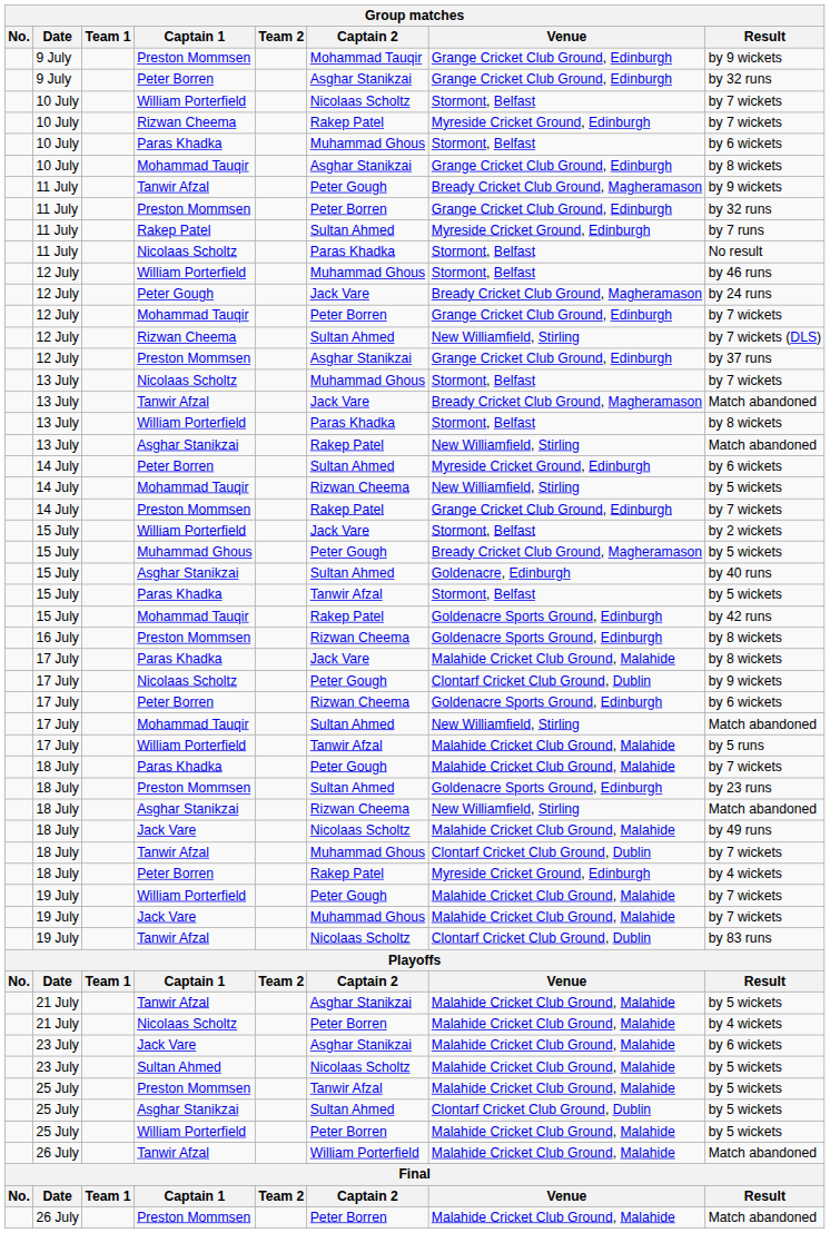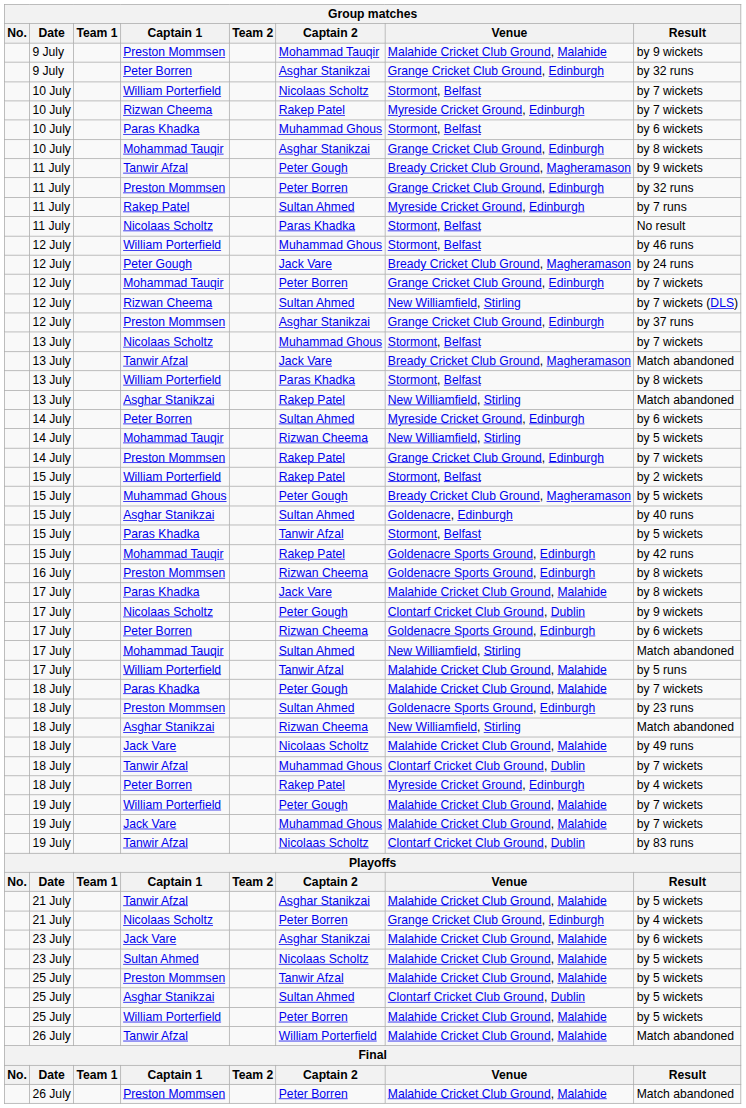 <table class="wikitable">
 <tr>
 <th colspan="8">Group matches</th>
 </tr>
 <tr>
 <th>No.</th>
 <th>Date</th>
 <th>Team 1</th>
 <th>Captain 1</th>
 <th>Team 2</th>
 <th>Captain 2</th>
 <th>Venue</th>
 <th>Result</th>
 </tr>
 <tr>
 <td></td>
 <td>9 July</td>
 <td></td>
 <td><a href='#'>Preston Mommsen</a></td>
 <td></td>
 <td><a href='#'>Mohammad Tauqir</a></td>
-<td><a href='#'>Grange Cricket Club Ground</a>, <a href='#'>Edinburgh</a></td>
+<td><a href='#'>Malahide Cricket Club Ground</a>, <a href='#'>Malahide</a></td>
 <td> by 9 wickets</td>
 </tr>
 <tr>
 <td></td>
 <td>9 July</td>
 <td></td>
 <td><a href='#'>Peter Borren</a></td>
 <td></td>
 <td><a href='#'>Asghar Stanikzai</a></td>
 <td><a href='#'>Grange Cricket Club Ground</a>, <a href='#'>Edinburgh</a></td>
 <td> by 32 runs</td>
 </tr>
 <tr>
 <td></td>
 <td>10 July</td>
 <td></td>
 <td><a href='#'>William Porterfield</a></td>
 <td></td>
 <td><a href='#'>Nicolaas Scholtz</a></td>
 <td><a href='#'>Stormont</a>, <a href='#'>Belfast</a></td>
 <td> by 7 wickets</td>
 </tr>
 <tr>
 <td></td>
 <td>10 July</td>
 <td></td>
 <td><a href='#'>Rizwan Cheema</a></td>
 <td></td>
 <td><a href='#'>Rakep Patel</a></td>
 <td><a href='#'>Myreside Cricket Ground</a>, <a href='#'>Edinburgh</a></td>
 <td> by 7 wickets</td>
 </tr>
 <tr>
 <td></td>
 <td>10 July</td>
 <td></td>
 <td><a href='#'>Paras Khadka</a></td>
 <td></td>
 <td><a href='#'>Muhammad Ghous</a></td>
 <td><a href='#'>Stormont</a>, <a href='#'>Belfast</a></td>
 <td> by 6 wickets</td>
 </tr>
 <tr>
 <td></td>
 <td>10 July</td>
 <td></td>
 <td><a href='#'>Mohammad Tauqir</a></td>
 <td></td>
 <td><a href='#'>Asghar Stanikzai</a></td>
 <td><a href='#'>Grange Cricket Club Ground</a>, <a href='#'>Edinburgh</a></td>
 <td> by 8 wickets</td>
 </tr>
 <tr>
 <td></td>
 <td>11 July</td>
 <td></td>
 <td><a href='#'>Tanwir Afzal</a></td>
 <td></td>
 <td><a href='#'>Peter Gough</a></td>
 <td><a href='#'>Bready Cricket Club Ground</a>, <a href='#'>Magheramason</a></td>
 <td> by 9 wickets</td>
 </tr>
 <tr>
 <td></td>
 <td>11 July</td>
 <td></td>
 <td><a href='#'>Preston Mommsen</a></td>
 <td></td>
 <td><a href='#'>Peter Borren</a></td>
 <td><a href='#'>Grange Cricket Club Ground</a>, <a href='#'>Edinburgh</a></td>
 <td> by 32 runs</td>
 </tr>
 <tr>
 <td></td>
 <td>11 July</td>
 <td></td>
 <td><a href='#'>Rakep Patel</a></td>
 <td></td>
 <td><a href='#'>Sultan Ahmed</a></td>
 <td><a href='#'>Myreside Cricket Ground</a>, <a href='#'>Edinburgh</a></td>
 <td> by 7 runs</td>
 </tr>
 <tr>
 <td></td>
 <td>11 July</td>
 <td></td>
 <td><a href='#'>Nicolaas Scholtz</a></td>
 <td></td>
 <td><a href='#'>Paras Khadka</a></td>
 <td><a href='#'>Stormont</a>, <a href='#'>Belfast</a></td>
 <td>No result</td>
 </tr>
 <tr>
 <td></td>
 <td>12 July</td>
 <td></td>
 <td><a href='#'>William Porterfield</a></td>
 <td></td>
 <td><a href='#'>Muhammad Ghous</a></td>
 <td><a href='#'>Stormont</a>, <a href='#'>Belfast</a></td>
 <td> by 46 runs</td>
 </tr>
 <tr>
 <td></td>
 <td>12 July</td>
 <td></td>
 <td><a href='#'>Peter Gough</a></td>
 <td></td>
 <td><a href='#'>Jack Vare</a></td>
 <td><a href='#'>Bready Cricket Club Ground</a>, <a href='#'>Magheramason</a></td>
 <td> by 24 runs</td>
 </tr>
 <tr>
 <td></td>
 <td>12 July</td>
 <td></td>
 <td><a href='#'>Mohammad Tauqir</a></td>
 <td></td>
 <td><a href='#'>Peter Borren</a></td>
 <td><a href='#'>Grange Cricket Club Ground</a>, <a href='#'>Edinburgh</a></td>
 <td> by 7 wickets</td>
 </tr>
 <tr>
 <td></td>
 <td>12 July</td>
 <td></td>
 <td><a href='#'>Rizwan Cheema</a></td>
 <td></td>
 <td><a href='#'>Sultan Ahmed</a></td>
 <td><a href='#'>New Williamfield</a>, <a href='#'>Stirling</a></td>
 <td> by 7 wickets (<a href='#'>DLS</a>)</td>
 </tr>
 <tr>
 <td></td>
 <td>12 July</td>
 <td></td>
 <td><a href='#'>Preston Mommsen</a></td>
 <td></td>
 <td><a href='#'>Asghar Stanikzai</a></td>
 <td><a href='#'>Grange Cricket Club Ground</a>, <a href='#'>Edinburgh</a></td>
 <td> by 37 runs</td>
 </tr>
 <tr>
 <td></td>
 <td>13 July</td>
 <td></td>
 <td><a href='#'>Nicolaas Scholtz</a></td>
 <td></td>
 <td><a href='#'>Muhammad Ghous</a></td>
 <td><a href='#'>Stormont</a>, <a href='#'>Belfast</a></td>
 <td> by 7 wickets</td>
 </tr>
 <tr>
 <td></td>
 <td>13 July</td>
 <td></td>
 <td><a href='#'>Tanwir Afzal</a></td>
 <td></td>
 <td><a href='#'>Jack Vare</a></td>
 <td><a href='#'>Bready Cricket Club Ground</a>, <a href='#'>Magheramason</a></td>
 <td>Match abandoned</td>
 </tr>
 <tr>
 <td></td>
 <td>13 July</td>
 <td></td>
 <td><a href='#'>William Porterfield</a></td>
 <td></td>
 <td><a href='#'>Paras Khadka</a></td>
 <td><a href='#'>Stormont</a>, <a href='#'>Belfast</a></td>
 <td> by 8 wickets</td>
 </tr>
 <tr>
 <td></td>
 <td>13 July</td>
 <td></td>
 <td><a href='#'>Asghar Stanikzai</a></td>
 <td></td>
 <td><a href='#'>Rakep Patel</a></td>
 <td><a href='#'>New Williamfield</a>, <a href='#'>Stirling</a></td>
 <td>Match abandoned</td>
 </tr>
 <tr>
 <td></td>
 <td>14 July</td>
 <td></td>
 <td><a href='#'>Peter Borren</a></td>
 <td></td>
 <td><a href='#'>Sultan Ahmed</a></td>
 <td><a href='#'>Myreside Cricket Ground</a>, <a href='#'>Edinburgh</a></td>
 <td> by 6 wickets</td>
 </tr>
 <tr>
 <td></td>
 <td>14 July</td>
 <td></td>
 <td><a href='#'>Mohammad Tauqir</a></td>
 <td></td>
 <td><a href='#'>Rizwan Cheema</a></td>
 <td><a href='#'>New Williamfield</a>, <a href='#'>Stirling</a></td>
 <td> by 5 wickets</td>
 </tr>
 <tr>
 <td></td>
 <td>14 July</td>
 <td></td>
 <td><a href='#'>Preston Mommsen</a></td>
 <td></td>
 <td><a href='#'>Rakep Patel</a></td>
 <td><a href='#'>Grange Cricket Club Ground</a>, <a href='#'>Edinburgh</a></td>
 <td> by 7 wickets</td>
 </tr>
 <tr>
 <td></td>
 <td>15 July</td>
 <td></td>
 <td><a href='#'>William Porterfield</a></td>
 <td></td>
-<td><a href='#'>Jack Vare</a></td>
+<td><a href='#'>Rakep Patel</a></td>
 <td><a href='#'>Stormont</a>, <a href='#'>Belfast</a></td>
 <td> by 2 wickets</td>
 </tr>
 <tr>
 <td></td>
 <td>15 July</td>
 <td></td>
 <td><a href='#'>Muhammad Ghous</a></td>
 <td></td>
 <td><a href='#'>Peter Gough</a></td>
 <td><a href='#'>Bready Cricket Club Ground</a>, <a href='#'>Magheramason</a></td>
 <td> by 5 wickets</td>
 </tr>
 <tr>
 <td></td>
 <td>15 July</td>
 <td></td>
 <td><a href='#'>Asghar Stanikzai</a></td>
 <td></td>
 <td><a href='#'>Sultan Ahmed</a></td>
 <td><a href='#'>Goldenacre</a>, <a href='#'>Edinburgh</a></td>
 <td> by 40 runs</td>
 </tr>
 <tr>
 <td></td>
 <td>15 July</td>
 <td></td>
 <td><a href='#'>Paras Khadka</a></td>
 <td></td>
 <td><a href='#'>Tanwir Afzal</a></td>
 <td><a href='#'>Stormont</a>, <a href='#'>Belfast</a></td>
 <td> by 5 wickets</td>
 </tr>
 <tr>
 <td></td>
 <td>15 July</td>
 <td></td>
 <td><a href='#'>Mohammad Tauqir</a></td>
 <td></td>
 <td><a href='#'>Rakep Patel</a></td>
 <td><a href='#'>Goldenacre Sports Ground</a>, <a href='#'>Edinburgh</a></td>
 <td> by 42 runs</td>
 </tr>
 <tr>
 <td></td>
 <td>16 July</td>
 <td></td>
 <td><a href='#'>Preston Mommsen</a></td>
 <td></td>
 <td><a href='#'>Rizwan Cheema</a></td>
 <td><a href='#'>Goldenacre Sports Ground</a>, <a href='#'>Edinburgh</a></td>
 <td> by 8 wickets</td>
 </tr>
 <tr>
 <td></td>
 <td>17 July</td>
 <td></td>
 <td><a href='#'>Paras Khadka</a></td>
 <td></td>
 <td><a href='#'>Jack Vare</a></td>
 <td><a href='#'>Malahide Cricket Club Ground</a>, <a href='#'>Malahide</a></td>
 <td> by 8 wickets</td>
 </tr>
 <tr>
 <td></td>
 <td>17 July</td>
 <td></td>
 <td><a href='#'>Nicolaas Scholtz</a></td>
 <td></td>
 <td><a href='#'>Peter Gough</a></td>
 <td><a href='#'>Clontarf Cricket Club Ground</a>, <a href='#'>Dublin</a></td>
 <td> by 9 wickets</td>
 </tr>
 <tr>
 <td></td>
 <td>17 July</td>
 <td></td>
 <td><a href='#'>Peter Borren</a></td>
 <td></td>
 <td><a href='#'>Rizwan Cheema</a></td>
 <td><a href='#'>Goldenacre Sports Ground</a>, <a href='#'>Edinburgh</a></td>
 <td> by 6 wickets</td>
 </tr>
 <tr>
 <td></td>
 <td>17 July</td>
 <td></td>
 <td><a href='#'>Mohammad Tauqir</a></td>
 <td></td>
 <td><a href='#'>Sultan Ahmed</a></td>
 <td><a href='#'>New Williamfield</a>, <a href='#'>Stirling</a></td>
 <td>Match abandoned</td>
 </tr>
 <tr>
 <td></td>
 <td>17 July</td>
 <td></td>
 <td><a href='#'>William Porterfield</a></td>
 <td></td>
 <td><a href='#'>Tanwir Afzal</a></td>
 <td><a href='#'>Malahide Cricket Club Ground</a>, <a href='#'>Malahide</a></td>
 <td> by 5 runs</td>
 </tr>
 <tr>
 <td></td>
 <td>18 July</td>
 <td></td>
 <td><a href='#'>Paras Khadka</a></td>
 <td></td>
 <td><a href='#'>Peter Gough</a></td>
 <td><a href='#'>Malahide Cricket Club Ground</a>, <a href='#'>Malahide</a></td>
 <td> by 7 wickets</td>
 </tr>
 <tr>
 <td></td>
 <td>18 July</td>
 <td></td>
 <td><a href='#'>Preston Mommsen</a></td>
 <td></td>
 <td><a href='#'>Sultan Ahmed</a></td>
 <td><a href='#'>Goldenacre Sports Ground</a>, <a href='#'>Edinburgh</a></td>
 <td> by 23 runs</td>
 </tr>
 <tr>
 <td></td>
 <td>18 July</td>
 <td></td>
 <td><a href='#'>Asghar Stanikzai</a></td>
 <td></td>
 <td><a href='#'>Rizwan Cheema</a></td>
 <td><a href='#'>New Williamfield</a>, <a href='#'>Stirling</a></td>
 <td>Match abandoned</td>
 </tr>
 <tr>
 <td></td>
 <td>18 July</td>
 <td></td>
 <td><a href='#'>Jack Vare</a></td>
 <td></td>
 <td><a href='#'>Nicolaas Scholtz</a></td>
 <td><a href='#'>Malahide Cricket Club Ground</a>, <a href='#'>Malahide</a></td>
 <td> by 49 runs</td>
 </tr>
 <tr>
 <td></td>
 <td>18 July</td>
 <td></td>
 <td><a href='#'>Tanwir Afzal</a></td>
 <td></td>
 <td><a href='#'>Muhammad Ghous</a></td>
 <td><a href='#'>Clontarf Cricket Club Ground</a>, <a href='#'>Dublin</a></td>
 <td> by 7 wickets</td>
 </tr>
 <tr>
 <td></td>
 <td>18 July</td>
 <td></td>
 <td><a href='#'>Peter Borren</a></td>
 <td></td>
 <td><a href='#'>Rakep Patel</a></td>
 <td><a href='#'>Myreside Cricket Ground</a>, <a href='#'>Edinburgh</a></td>
 <td> by 4 wickets</td>
 </tr>
 <tr>
 <td></td>
 <td>19 July</td>
 <td></td>
 <td><a href='#'>William Porterfield</a></td>
 <td></td>
 <td><a href='#'>Peter Gough</a></td>
 <td><a href='#'>Malahide Cricket Club Ground</a>, <a href='#'>Malahide</a></td>
 <td> by 7 wickets</td>
 </tr>
 <tr>
 <td></td>
 <td>19 July</td>
 <td></td>
 <td><a href='#'>Jack Vare</a></td>
 <td></td>
 <td><a href='#'>Muhammad Ghous</a></td>
 <td><a href='#'>Malahide Cricket Club Ground</a>, <a href='#'>Malahide</a></td>
 <td> by 7 wickets</td>
 </tr>
 <tr>
 <td></td>
 <td>19 July</td>
 <td></td>
 <td><a href='#'>Tanwir Afzal</a></td>
 <td></td>
 <td><a href='#'>Nicolaas Scholtz</a></td>
 <td><a href='#'>Clontarf Cricket Club Ground</a>, <a href='#'>Dublin</a></td>
 <td> by 83 runs</td>
 </tr>
 <tr>
 <th colspan="8">Playoffs</th>
 </tr>
 <tr>
 <th>No.</th>
 <th>Date</th>
 <th>Team 1</th>
 <th>Captain 1</th>
 <th>Team 2</th>
 <th>Captain 2</th>
 <th>Venue</th>
 <th>Result</th>
 </tr>
 <tr>
 <td></td>
 <td>21 July</td>
 <td></td>
 <td><a href='#'>Tanwir Afzal</a></td>
 <td></td>
 <td><a href='#'>Asghar Stanikzai</a></td>
 <td><a href='#'>Malahide Cricket Club Ground</a>, <a href='#'>Malahide</a></td>
 <td> by 5 wickets</td>
 </tr>
 <tr>
 <td></td>
 <td>21 July</td>
 <td></td>
 <td><a href='#'>Nicolaas Scholtz</a></td>
 <td></td>
 <td><a href='#'>Peter Borren</a></td>
-<td><a href='#'>Malahide Cricket Club Ground</a>, <a href='#'>Malahide</a></td>
+<td><a href='#'>Grange Cricket Club Ground</a>, <a href='#'>Edinburgh</a></td>
 <td> by 4 wickets</td>
 </tr>
 <tr>
 <td></td>
 <td>23 July</td>
 <td></td>
 <td><a href='#'>Jack Vare</a></td>
 <td></td>
 <td><a href='#'>Asghar Stanikzai</a></td>
 <td><a href='#'>Malahide Cricket Club Ground</a>, <a href='#'>Malahide</a></td>
 <td> by 6 wickets</td>
 </tr>
 <tr>
 <td></td>
 <td>23 July</td>
 <td></td>
 <td><a href='#'>Sultan Ahmed</a></td>
 <td></td>
 <td><a href='#'>Nicolaas Scholtz</a></td>
 <td><a href='#'>Malahide Cricket Club Ground</a>, <a href='#'>Malahide</a></td>
 <td> by 5 wickets</td>
 </tr>
 <tr>
 <td></td>
 <td>25 July</td>
 <td></td>
 <td><a href='#'>Preston Mommsen</a></td>
 <td></td>
 <td><a href='#'>Tanwir Afzal</a></td>
 <td><a href='#'>Malahide Cricket Club Ground</a>, <a href='#'>Malahide</a></td>
 <td> by 5 wickets</td>
 </tr>
 <tr>
 <td></td>
 <td>25 July</td>
 <td></td>
 <td><a href='#'>Asghar Stanikzai</a></td>
 <td></td>
 <td><a href='#'>Sultan Ahmed</a></td>
 <td><a href='#'>Clontarf Cricket Club Ground</a>, <a href='#'>Dublin</a></td>
 <td> by 5 wickets</td>
 </tr>
 <tr>
 <td></td>
 <td>25 July</td>
 <td></td>
 <td><a href='#'>William Porterfield</a></td>
 <td></td>
 <td><a href='#'>Peter Borren</a></td>
 <td><a href='#'>Malahide Cricket Club Ground</a>, <a href='#'>Malahide</a></td>
 <td> by 5 wickets</td>
 </tr>
 <tr>
 <td></td>
 <td>26 July</td>
 <td></td>
 <td><a href='#'>Tanwir Afzal</a></td>
 <td></td>
 <td><a href='#'>William Porterfield</a></td>
 <td><a href='#'>Malahide Cricket Club Ground</a>, <a href='#'>Malahide</a></td>
 <td>Match abandoned</td>
 </tr>
 <tr>
 <th colspan="8">Final</th>
 </tr>
 <tr>
 <th>No.</th>
 <th>Date</th>
 <th>Team 1</th>
 <th>Captain 1</th>
 <th>Team 2</th>
 <th>Captain 2</th>
 <th>Venue</th>
 <th>Result</th>
 </tr>
 <tr>
 <td></td>
 <td>26 July</td>
 <td></td>
 <td><a href='#'>Preston Mommsen</a></td>
 <td></td>
 <td><a href='#'>Peter Borren</a></td>
 <td><a href='#'>Malahide Cricket Club Ground</a>, <a href='#'>Malahide</a></td>
 <td>Match abandoned</td>
 </tr>
 </table>
